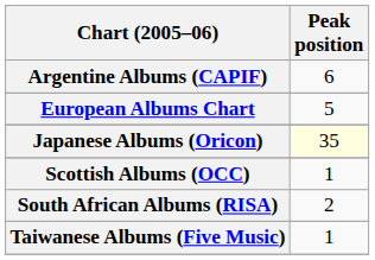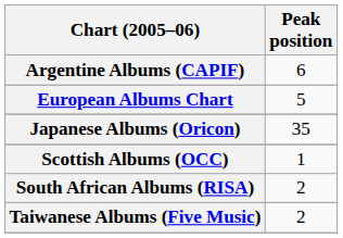 <table class="wikitable sortable plainrowheaders" style="text-align:center;">
 <tr>
 <th scope="col">Chart (2005–06)</th>
 <th scope="col">Peak<br>position</th>
 </tr>
 <tr>
 <th scope="row">Argentine Albums (<a href='#'>CAPIF</a>)</th>
 <td style="text-align:center;">6</td>
 </tr>
 <tr>
 </tr>
 <tr>
 </tr>
 <tr>
 </tr>
 <tr>
 </tr>
 <tr>
 <th scope="row"><a href='#'>European Albums Chart</a></th>
 <td style="text-align:center;">5</td>
 </tr>
 <tr>
 </tr>
 <tr>
 </tr>
 <tr>
 <th scope="row">Japanese Albums (<a href='#'>Oricon</a>)</th>
-<td style="background: lightyellow; text-align:center;">35</td>
+<td style="text-align:center;">35</td>
 </tr>
 <tr>
 </tr>
 <tr>
 <th scope="row">Scottish Albums (<a href='#'>OCC</a>)</th>
 <td>1</td>
 </tr>
 <tr>
 <th scope="row">South African Albums (<a href='#'>RISA</a>)</th>
 <td style="text-align:center;">2</td>
 </tr>
 <tr>
 </tr>
 <tr>
 </tr>
 <tr>
 <th scope="row">Taiwanese Albums (<a href='#'>Five Music</a>)</th>
-<td style="text-align:center;">1</td>
+<td style="text-align:center;">2</td>
 </tr>
 <tr>
 </tr>
 </table>
